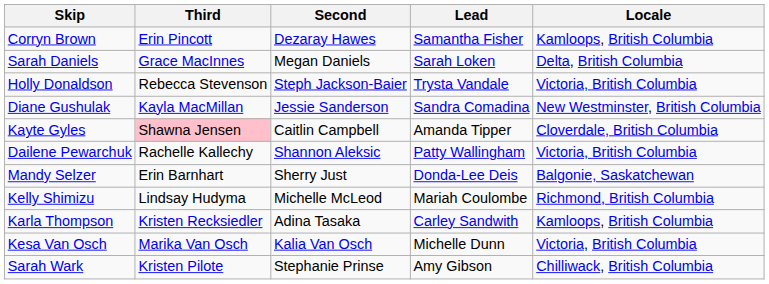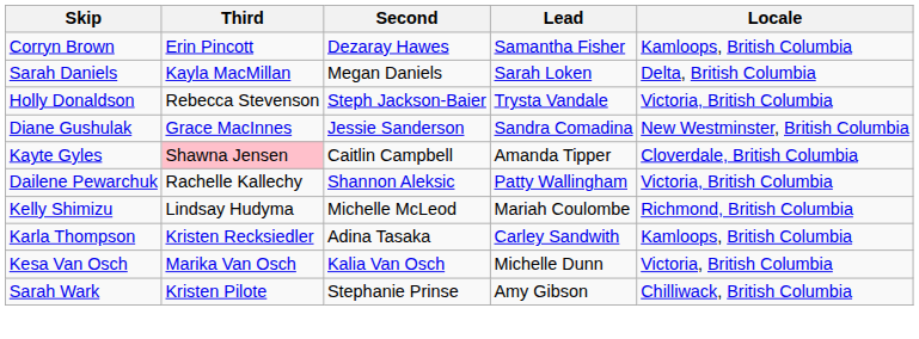 <table class=wikitable>
 <tr>
 <th>Skip</th>
 <th>Third</th>
 <th>Second</th>
 <th>Lead</th>
 <th>Locale</th>
 </tr>
 <tr>
 <td><a href='#'>Corryn Brown</a></td>
 <td><a href='#'>Erin Pincott</a></td>
 <td><a href='#'>Dezaray Hawes</a></td>
 <td><a href='#'>Samantha Fisher</a></td>
 <td> <a href='#'>Kamloops</a>, <a href='#'>British Columbia</a></td>
 </tr>
 <tr>
 <td><a href='#'>Sarah Daniels</a></td>
-<td><a href='#'>Grace MacInnes</a></td>
+<td><a href='#'>Kayla MacMillan</a></td>
 <td>Megan Daniels</td>
 <td><a href='#'>Sarah Loken</a></td>
 <td> <a href='#'>Delta</a>, <a href='#'>British Columbia</a></td>
 </tr>
 <tr>
 <td><a href='#'>Holly Donaldson</a></td>
 <td>Rebecca Stevenson</td>
 <td><a href='#'>Steph Jackson-Baier</a></td>
 <td><a href='#'>Trysta Vandale</a></td>
 <td> <a href='#'>Victoria, British Columbia</a></td>
 </tr>
 <tr>
 <td><a href='#'>Diane Gushulak</a></td>
-<td><a href='#'>Kayla MacMillan</a></td>
+<td><a href='#'>Grace MacInnes</a></td>
 <td><a href='#'>Jessie Sanderson</a></td>
 <td><a href='#'>Sandra Comadina</a></td>
 <td> <a href='#'>New Westminster</a>, <a href='#'>British Columbia</a></td>
 </tr>
 <tr>
 <td><a href='#'>Kayte Gyles</a></td>
 <td style="background: pink;">Shawna Jensen</td>
 <td>Caitlin Campbell</td>
 <td>Amanda Tipper</td>
 <td> <a href='#'>Cloverdale, British Columbia</a></td>
 </tr>
 <tr>
 <td><a href='#'>Dailene Pewarchuk</a></td>
 <td>Rachelle Kallechy</td>
 <td><a href='#'>Shannon Aleksic</a></td>
 <td><a href='#'>Patty Wallingham</a></td>
 <td> <a href='#'>Victoria, British Columbia</a></td>
-</tr>
-<tr>
-<td><a href='#'>Mandy Selzer</a></td>
-<td>Erin Barnhart</td>
-<td>Sherry Just</td>
-<td><a href='#'>Donda-Lee Deis</a></td>
-<td> <a href='#'>Balgonie, Saskatchewan</a></td>
 </tr>
 <tr>
 <td><a href='#'>Kelly Shimizu</a></td>
 <td>Lindsay Hudyma</td>
 <td>Michelle McLeod</td>
 <td>Mariah Coulombe</td>
 <td> <a href='#'>Richmond, British Columbia</a></td>
 </tr>
 <tr>
 <td><a href='#'>Karla Thompson</a></td>
 <td><a href='#'>Kristen Recksiedler</a></td>
 <td>Adina Tasaka</td>
 <td><a href='#'>Carley Sandwith</a></td>
 <td> <a href='#'>Kamloops</a>, <a href='#'>British Columbia</a></td>
 </tr>
 <tr>
 <td><a href='#'>Kesa Van Osch</a></td>
 <td><a href='#'>Marika Van Osch</a></td>
 <td><a href='#'>Kalia Van Osch</a></td>
 <td>Michelle Dunn</td>
 <td> <a href='#'>Victoria</a>, <a href='#'>British Columbia</a></td>
 </tr>
 <tr>
 <td><a href='#'>Sarah Wark</a></td>
 <td><a href='#'>Kristen Pilote</a></td>
 <td>Stephanie Prinse</td>
 <td>Amy Gibson</td>
 <td> <a href='#'>Chilliwack</a>, <a href='#'>British Columbia</a></td>
 </tr>
 </table>
